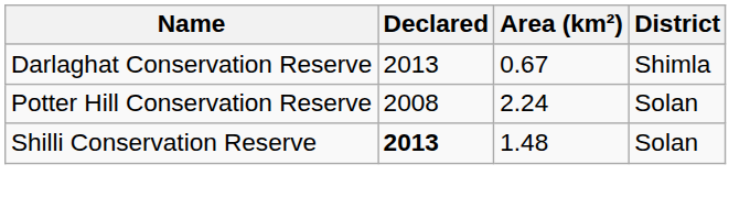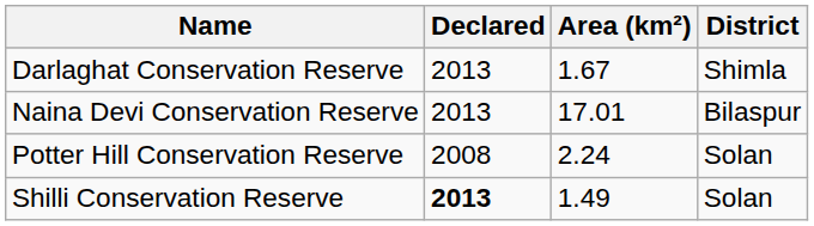 <table class="wikitable sortable">
 <tr>
 <th>Name</th>
 <th>Declared</th>
 <th>Area (km²)</th>
 <th>District</th>
 </tr>
 <tr>
 <td>Darlaghat Conservation Reserve</td>
 <td>2013</td>
-<td>0.67</td>
+<td>1.67</td>
 <td>Shimla</td>
+</tr>
+<tr>
+<td>Naina Devi Conservation Reserve</td>
+<td>2013</td>
+<td>17.01</td>
+<td>Bilaspur</td>
 </tr>
 <tr>
 <td>Potter Hill Conservation Reserve</td>
 <td>2008</td>
 <td>2.24</td>
 <td>Solan</td>
 </tr>
 <tr>
 <td>Shilli Conservation Reserve</td>
 <td><strong>2013</strong></td>
-<td>1.48</td>
+<td>1.49</td>
 <td>Solan</td>
 </tr>
 </table>
